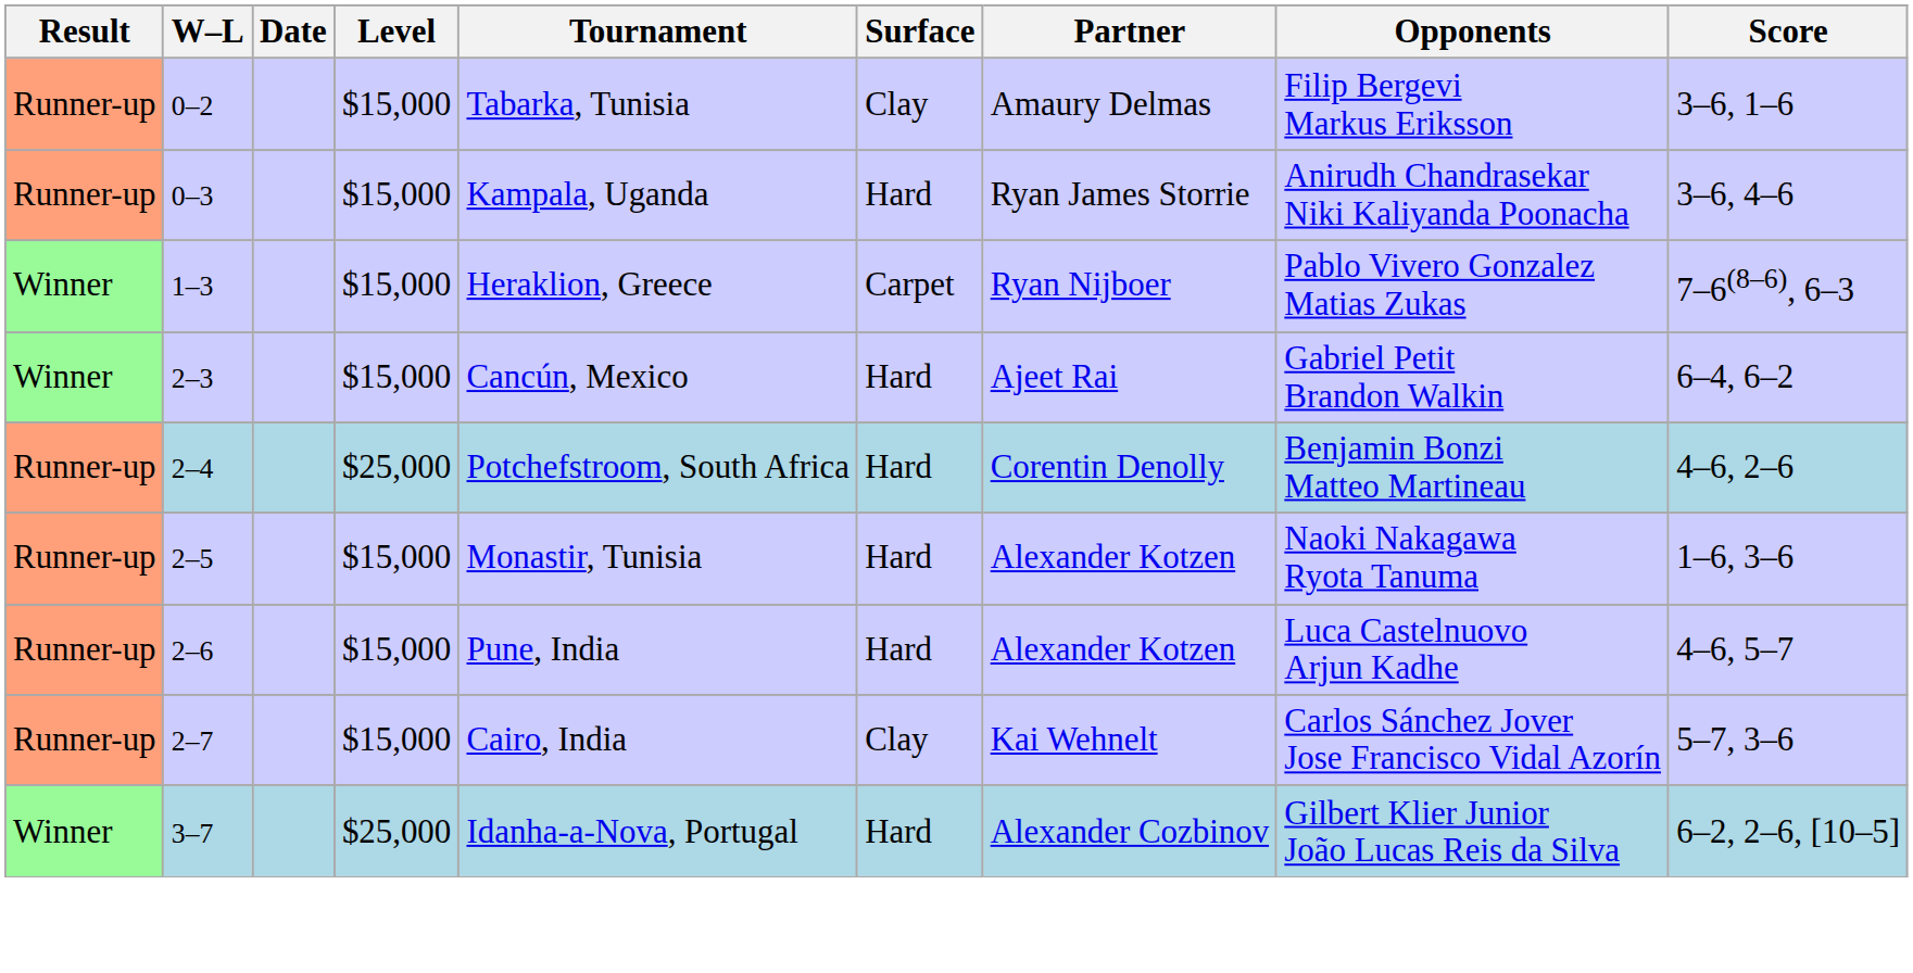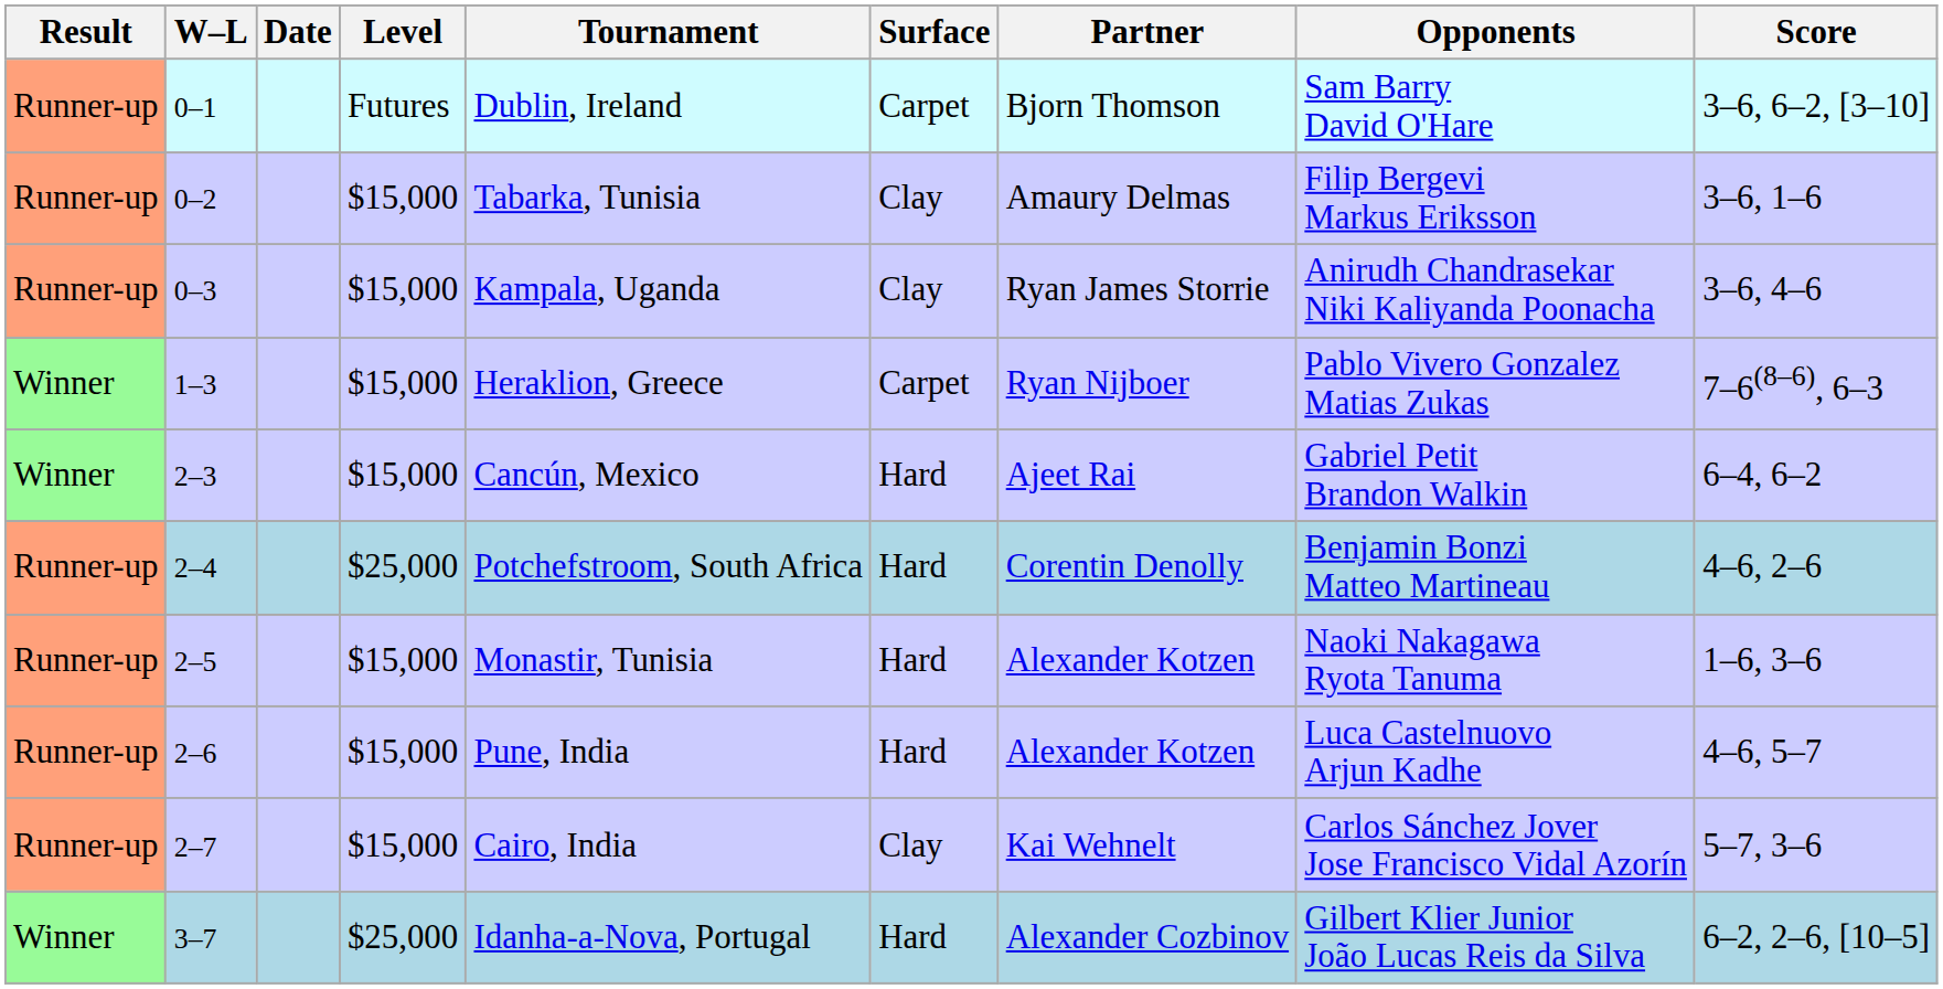 <table class="sortable wikitable">
 <tr>
 <th>Result</th>
 <th class="unsortable">W–L</th>
 <th>Date</th>
 <th>Level</th>
 <th>Tournament</th>
 <th>Surface</th>
 <th>Partner</th>
 <th>Opponents</th>
 <th class="unsortable">Score</th>
+</tr>
+<tr style="background:#cffcff;">
+<td bgcolor=FFA07A>Runner-up</td>
+<td><small>0–1</small></td>
+<td></td>
+<td>Futures</td>
+<td><a href='#'>Dublin</a>, Ireland</td>
+<td>Carpet</td>
+<td> Bjorn Thomson</td>
+<td> <a href='#'>Sam Barry</a><br> <a href='#'>David O'Hare</a></td>
+<td>3–6, 6–2, [3–10]</td>
 </tr>
 <tr style="background:#ccccff;">
 <td bgcolor=FFA07A>Runner-up</td>
 <td><small>0–2</small></td>
 <td></td>
 <td>$15,000</td>
 <td><a href='#'>Tabarka</a>, Tunisia</td>
 <td>Clay</td>
 <td> Amaury Delmas</td>
 <td> <a href='#'>Filip Bergevi</a> <br> <a href='#'>Markus Eriksson</a></td>
 <td>3–6, 1–6</td>
 </tr>
 <tr style="background:#ccccff;">
 <td bgcolor=FFA07A>Runner-up</td>
 <td><small>0–3</small></td>
 <td></td>
 <td>$15,000</td>
 <td><a href='#'>Kampala</a>, Uganda</td>
-<td>Hard</td>
+<td>Clay</td>
 <td> Ryan James Storrie</td>
 <td> <a href='#'>Anirudh Chandrasekar</a> <br> <a href='#'>Niki Kaliyanda Poonacha</a></td>
 <td>3–6, 4–6</td>
 </tr>
 <tr style="background:#ccccff;">
 <td bgcolor=98FB98>Winner</td>
 <td><small>1–3</small></td>
 <td></td>
 <td>$15,000</td>
 <td><a href='#'>Heraklion</a>, Greece</td>
 <td>Carpet</td>
 <td> <a href='#'>Ryan Nijboer</a></td>
 <td> <a href='#'>Pablo Vivero Gonzalez</a> <br>  <a href='#'>Matias Zukas</a></td>
 <td>7–6<sup>(8–6)</sup>, 6–3</td>
 </tr>
 <tr style="background:#ccccff;">
 <td bgcolor=98FB98>Winner</td>
 <td><small>2–3</small></td>
 <td></td>
 <td>$15,000</td>
 <td><a href='#'>Cancún</a>, Mexico</td>
 <td>Hard</td>
 <td> <a href='#'>Ajeet Rai</a></td>
 <td> <a href='#'>Gabriel Petit</a> <br>  <a href='#'>Brandon Walkin</a></td>
 <td>6–4, 6–2</td>
 </tr>
 <tr style="background:lightblue;">
 <td bgcolor=FFA07A>Runner-up</td>
 <td><small>2–4</small></td>
 <td></td>
 <td>$25,000</td>
 <td><a href='#'>Potchefstroom</a>, South Africa</td>
 <td>Hard</td>
 <td> <a href='#'>Corentin Denolly</a></td>
 <td> <a href='#'>Benjamin Bonzi</a> <br>  <a href='#'>Matteo Martineau</a></td>
 <td>4–6, 2–6</td>
 </tr>
 <tr style="background:#ccccff;">
 <td bgcolor=FFA07A>Runner-up</td>
 <td><small>2–5</small></td>
 <td></td>
 <td>$15,000</td>
 <td><a href='#'>Monastir</a>, Tunisia</td>
 <td>Hard</td>
 <td> <a href='#'>Alexander Kotzen</a></td>
 <td> <a href='#'>Naoki Nakagawa</a> <br>  <a href='#'>Ryota Tanuma</a></td>
 <td>1–6, 3–6</td>
 </tr>
 <tr style="background:#ccccff;">
 <td bgcolor=FFA07A>Runner-up</td>
 <td><small>2–6</small></td>
 <td></td>
 <td>$15,000</td>
 <td><a href='#'>Pune</a>, India</td>
 <td>Hard</td>
 <td> <a href='#'>Alexander Kotzen</a></td>
 <td> <a href='#'>Luca Castelnuovo</a> <br>  <a href='#'>Arjun Kadhe</a></td>
 <td>4–6, 5–7</td>
 </tr>
 <tr style="background:#ccccff;">
 <td bgcolor=FFA07A>Runner-up</td>
 <td><small>2–7</small></td>
 <td></td>
 <td>$15,000</td>
 <td><a href='#'>Cairo</a>, India</td>
 <td>Clay</td>
 <td> <a href='#'>Kai Wehnelt</a></td>
 <td> <a href='#'>Carlos Sánchez Jover</a> <br>  <a href='#'>Jose Francisco Vidal Azorín</a></td>
 <td>5–7, 3–6</td>
 </tr>
 <tr style="background:lightblue;">
 <td bgcolor=98FB98>Winner</td>
 <td><small>3–7</small></td>
 <td></td>
 <td>$25,000</td>
 <td><a href='#'>Idanha-a-Nova</a>, Portugal</td>
 <td>Hard</td>
 <td> <a href='#'>Alexander Cozbinov</a></td>
 <td> <a href='#'>Gilbert Klier Junior</a> <br>  <a href='#'>João Lucas Reis da Silva</a></td>
 <td>6–2, 2–6, [10–5]</td>
 </tr>
 </table>
